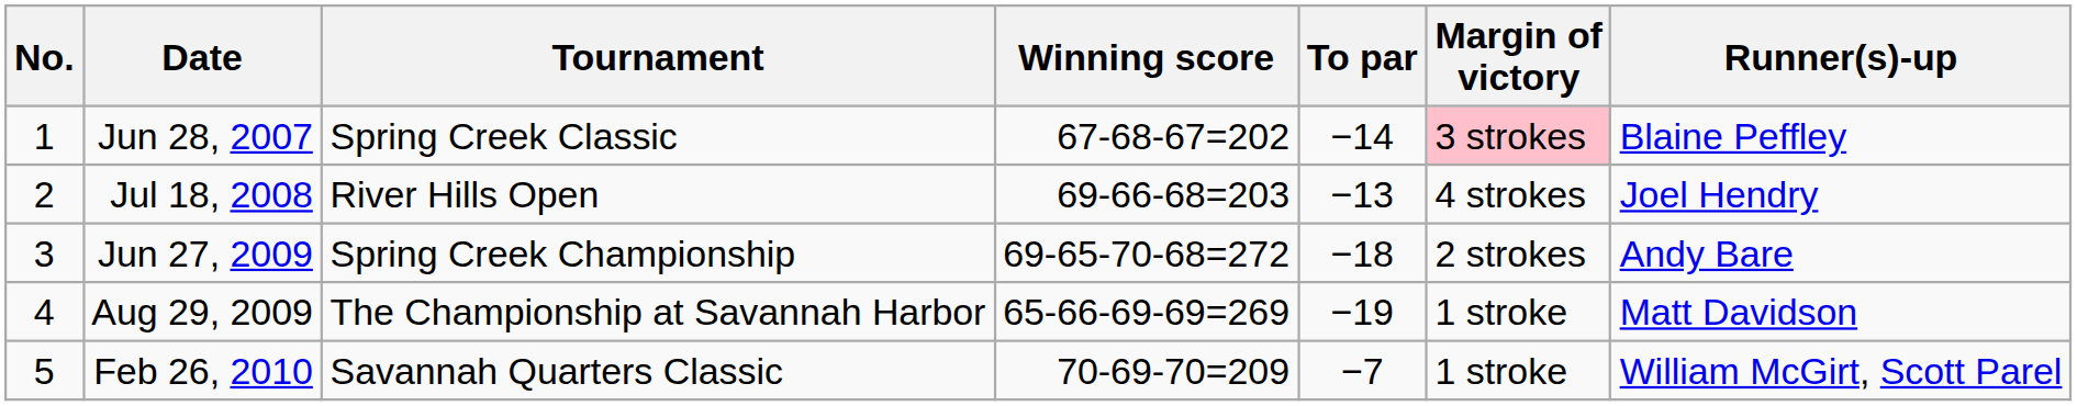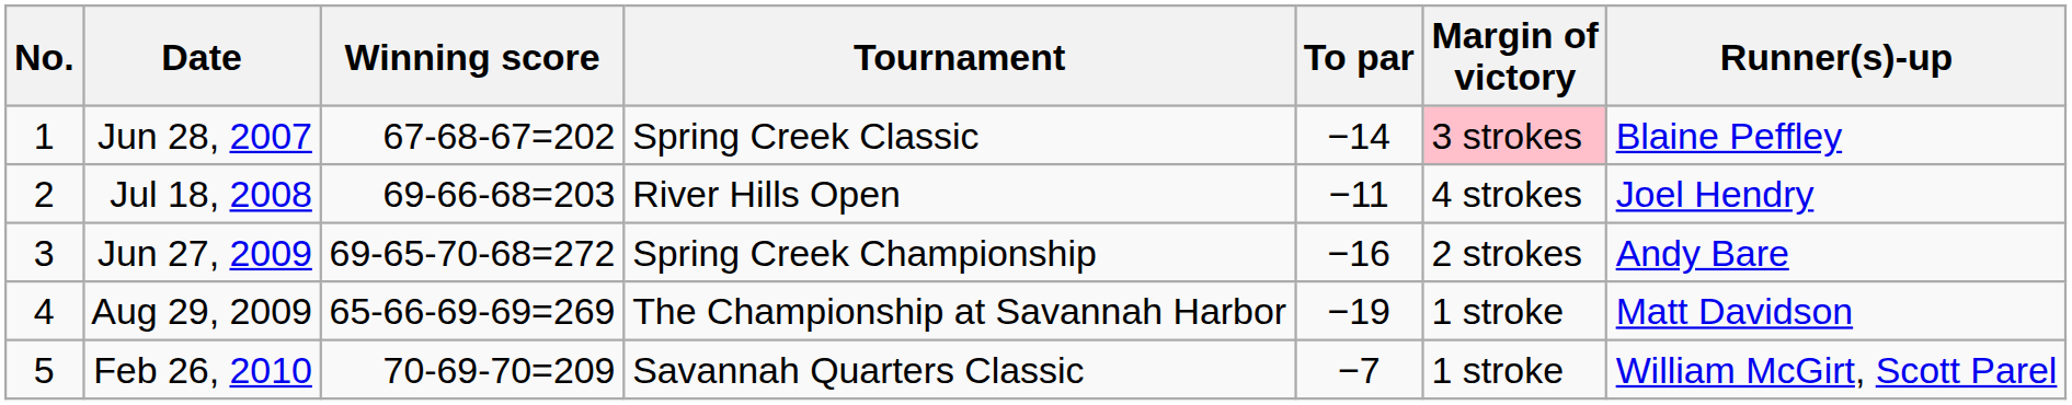 <table class="wikitable" style="font-size:95%;">
 <tr>
 <th>No.</th>
 <th>Date</th>
+<th>Winning score</th>
 <th>Tournament</th>
-<th>Winning score</th>
 <th>To par</th>
 <th>Margin of<br>victory</th>
 <th>Runner(s)-up</th>
 </tr>
 <tr>
 <td align=center>1</td>
 <td align=right>Jun 28, <a href='#'>2007</a></td>
+<td align=right>67-68-67=202</td>
 <td>Spring Creek Classic</td>
-<td align=right>67-68-67=202</td>
 <td align=center>−14</td>
 <td style="background: pink;">3 strokes</td>
 <td> <a href='#'>Blaine Peffley</a></td>
 </tr>
 <tr>
 <td align=center>2</td>
 <td align=right>Jul 18, <a href='#'>2008</a></td>
+<td align=right>69-66-68=203</td>
 <td>River Hills Open</td>
-<td align=right>69-66-68=203</td>
-<td align=center>−13</td>
+<td align=center>−11</td>
 <td>4 strokes</td>
 <td> <a href='#'>Joel Hendry</a></td>
 </tr>
 <tr>
 <td align=center>3</td>
 <td align=right>Jun 27, <a href='#'>2009</a></td>
+<td align=right>69-65-70-68=272</td>
 <td>Spring Creek Championship</td>
-<td align=right>69-65-70-68=272</td>
-<td align=center>−18</td>
+<td align=center>−16</td>
 <td>2 strokes</td>
 <td> <a href='#'>Andy Bare</a></td>
 </tr>
 <tr>
 <td align=center>4</td>
 <td align=right>Aug 29, 2009</td>
+<td align=right>65-66-69-69=269</td>
 <td>The Championship at Savannah Harbor</td>
-<td align=right>65-66-69-69=269</td>
 <td align=center>−19</td>
 <td>1 stroke</td>
 <td> <a href='#'>Matt Davidson</a></td>
 </tr>
 <tr>
 <td align=center>5</td>
 <td align=right>Feb 26, <a href='#'>2010</a></td>
+<td align=right>70-69-70=209</td>
 <td>Savannah Quarters Classic</td>
-<td align=right>70-69-70=209</td>
 <td align=center>−7</td>
 <td>1 stroke</td>
 <td> <a href='#'>William McGirt</a>,  <a href='#'>Scott Parel</a></td>
 </tr>
 </table>
